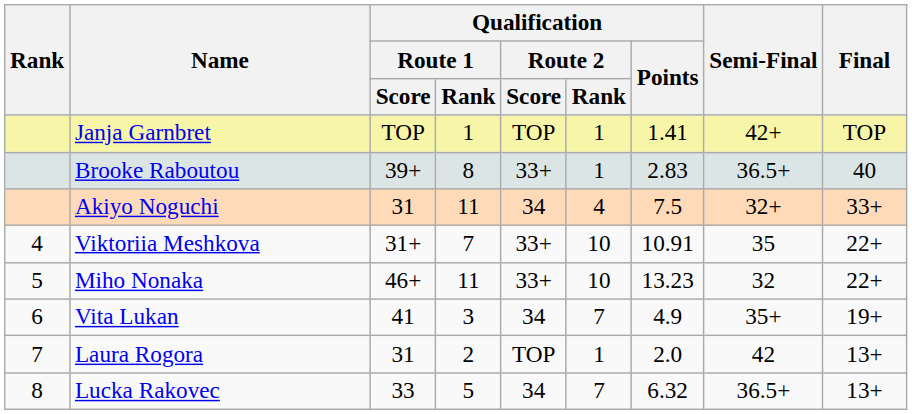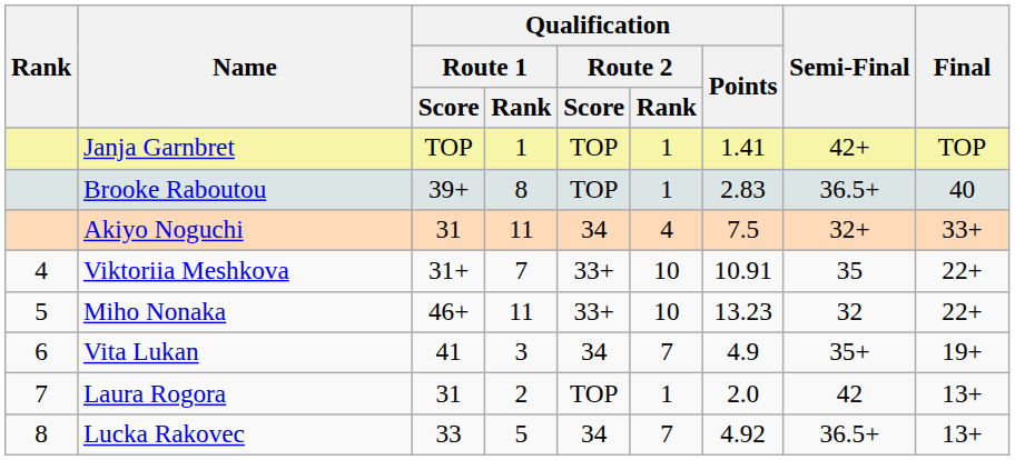 <table class="wikitable sortable" style="text-align:center">
 <tr>
 <th rowspan="3">Rank</th>
 <th rowspan="3" width="200">Name</th>
 <th colspan="5">Qualification</th>
 <th rowspan="3">Semi-Final</th>
 <th rowspan="3" width="50">Final</th>
 </tr>
 <tr>
 <th colspan="2">Route 1</th>
 <th colspan="2">Route 2</th>
 <th rowspan="2">Points</th>
 </tr>
 <tr>
 <th colspan="1" rowspan="1">Score</th>
 <th colspan="1" rowspan="1">Rank</th>
 <th colspan="1" rowspan="1">Score</th>
 <th colspan="1" rowspan="1">Rank</th>
 </tr>
 <tr bgcolor="#F7F6A8">
 <td></td>
 <td align="left"> <a href='#'>Janja Garnbret</a></td>
 <td>TOP</td>
 <td>1</td>
 <td>TOP</td>
 <td>1</td>
 <td>1.41</td>
 <td>42+</td>
 <td>TOP</td>
 </tr>
 <tr bgcolor="#DCE5E5">
 <td></td>
 <td align="left"> <a href='#'>Brooke Raboutou</a></td>
 <td>39+</td>
 <td>8</td>
-<td>33+</td>
+<td>TOP</td>
 <td>1</td>
 <td>2.83</td>
 <td>36.5+</td>
 <td>40</td>
 </tr>
 <tr bgcolor="#FFDAB9">
 <td></td>
 <td align="left"> <a href='#'>Akiyo Noguchi</a></td>
 <td>31</td>
 <td>11</td>
 <td>34</td>
 <td>4</td>
 <td>7.5</td>
 <td>32+</td>
 <td>33+</td>
 </tr>
 <tr>
 <td>4</td>
 <td align="left"> <a href='#'>Viktoriia Meshkova</a></td>
 <td>31+</td>
 <td>7</td>
 <td>33+</td>
 <td>10</td>
 <td>10.91</td>
 <td>35</td>
 <td>22+</td>
 </tr>
 <tr>
 <td>5</td>
 <td align="left"> <a href='#'>Miho Nonaka</a></td>
 <td>46+</td>
 <td>11</td>
 <td>33+</td>
 <td>10</td>
 <td>13.23</td>
 <td>32</td>
 <td>22+</td>
 </tr>
 <tr>
 <td>6</td>
 <td align="left"> <a href='#'>Vita Lukan</a></td>
 <td>41</td>
 <td>3</td>
 <td>34</td>
 <td>7</td>
 <td>4.9</td>
 <td>35+</td>
 <td>19+</td>
 </tr>
 <tr>
 <td>7</td>
 <td align="left"> <a href='#'>Laura Rogora</a></td>
 <td>31</td>
 <td>2</td>
 <td>TOP</td>
 <td>1</td>
 <td>2.0</td>
 <td>42</td>
 <td>13+</td>
 </tr>
 <tr>
 <td>8</td>
 <td align="left"> <a href='#'>Lucka Rakovec</a></td>
 <td>33</td>
 <td>5</td>
 <td>34</td>
 <td>7</td>
-<td>6.32</td>
+<td>4.92</td>
 <td>36.5+</td>
 <td>13+</td>
 </tr>
 </table>
